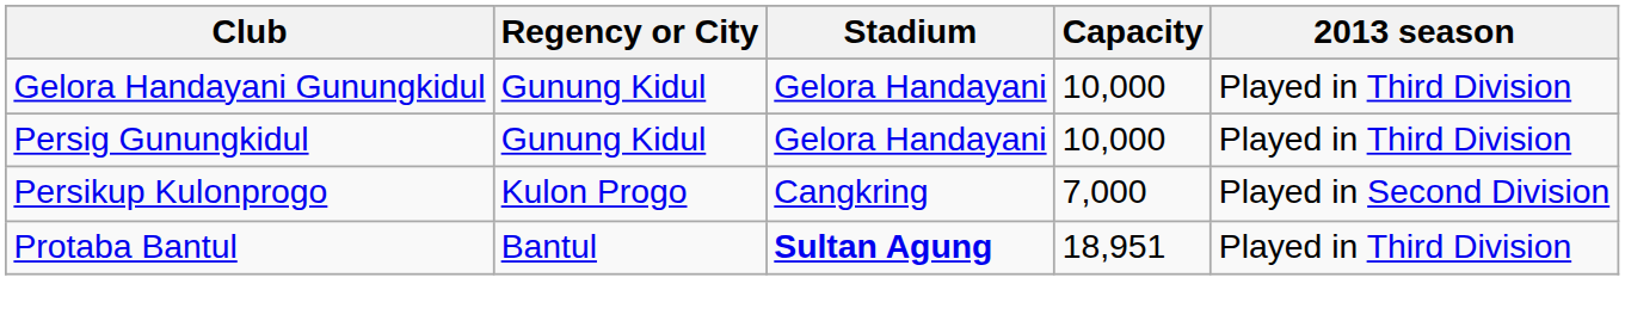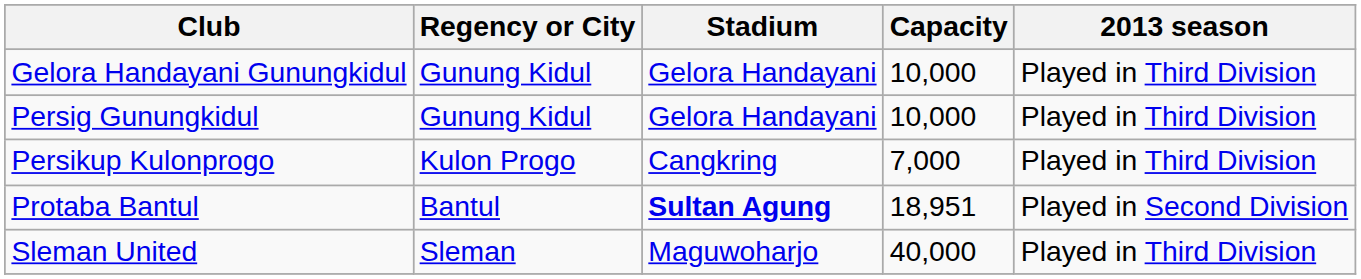 <table class="wikitable sortable">
 <tr>
 <th>Club</th>
 <th>Regency or City</th>
 <th>Stadium</th>
 <th>Capacity</th>
 <th>2013 season</th>
 </tr>
 <tr>
 <td><a href='#'>Gelora Handayani Gunungkidul</a></td>
 <td><a href='#'>Gunung Kidul</a></td>
 <td><a href='#'>Gelora Handayani</a></td>
 <td>10,000</td>
 <td>Played in <a href='#'>Third Division</a></td>
 </tr>
 <tr>
 <td><a href='#'>Persig Gunungkidul</a></td>
 <td><a href='#'>Gunung Kidul</a></td>
 <td><a href='#'>Gelora Handayani</a></td>
 <td>10,000</td>
 <td>Played in <a href='#'>Third Division</a></td>
 </tr>
 <tr>
 <td><a href='#'>Persikup Kulonprogo</a></td>
 <td><a href='#'>Kulon Progo</a></td>
 <td><a href='#'>Cangkring</a></td>
 <td>7,000</td>
-<td>Played in <a href='#'>Second Division</a></td>
+<td>Played in <a href='#'>Third Division</a></td>
 </tr>
 <tr>
 <td><a href='#'>Protaba Bantul</a></td>
 <td><a href='#'>Bantul</a></td>
 <td><strong><a href='#'>Sultan Agung</a></strong></td>
 <td>18,951</td>
+<td>Played in <a href='#'>Second Division</a></td>
+</tr>
+<tr>
+<td><a href='#'>Sleman United</a></td>
+<td><a href='#'>Sleman</a></td>
+<td><a href='#'>Maguwoharjo</a></td>
+<td>40,000</td>
 <td>Played in <a href='#'>Third Division</a></td>
 </tr>
 </table>
